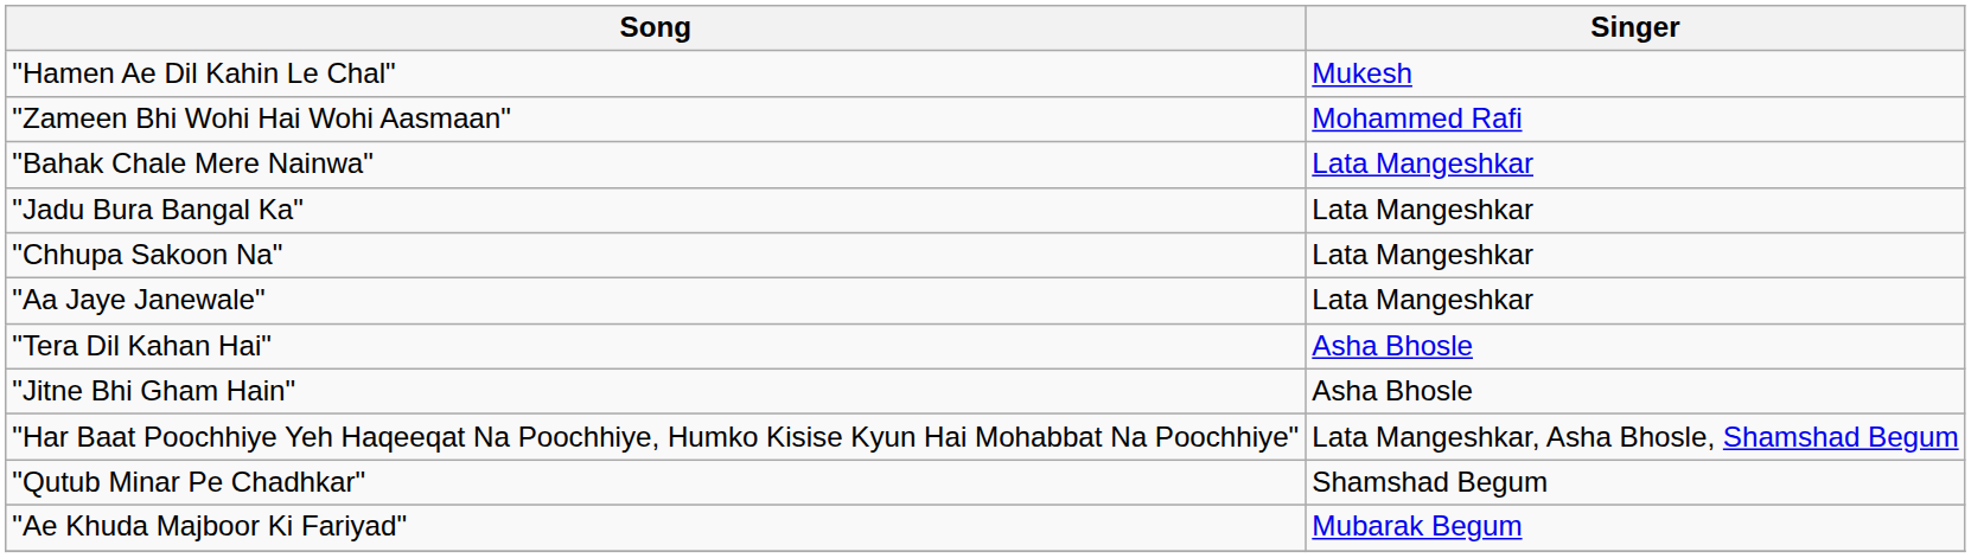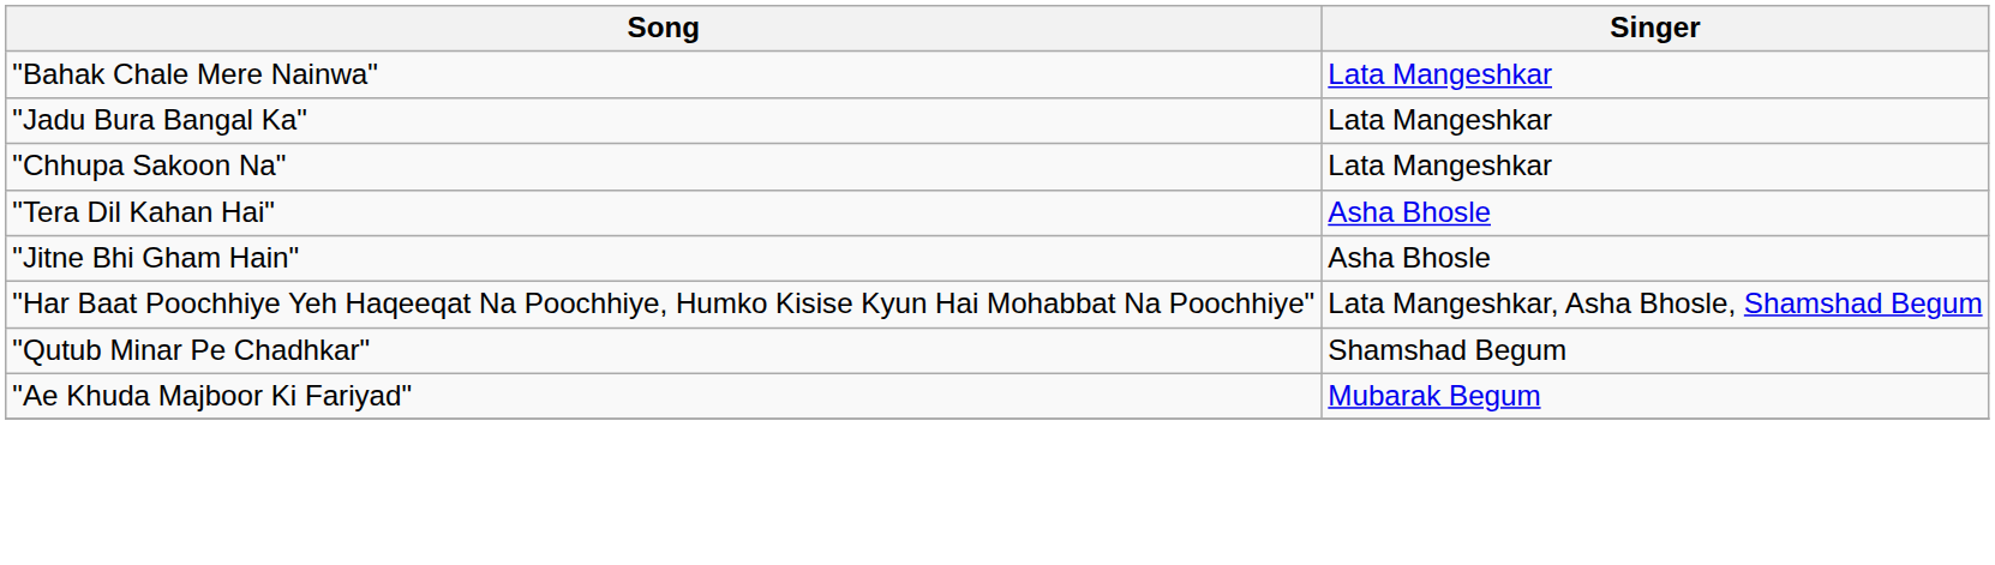 <table class="wikitable">
 <tr>
 <th>Song</th>
 <th>Singer</th>
-</tr>
-<tr>
-<td>"Hamen Ae Dil Kahin Le Chal" </td>
-<td><a href='#'>Mukesh</a></td>
-</tr>
-<tr>
-<td>"Zameen Bhi Wohi Hai Wohi Aasmaan" </td>
-<td><a href='#'>Mohammed Rafi</a></td>
 </tr>
 <tr>
 <td>"Bahak Chale Mere Nainwa" </td>
 <td><a href='#'>Lata Mangeshkar</a></td>
 </tr>
 <tr>
 <td>"Jadu Bura Bangal Ka"</td>
 <td>Lata Mangeshkar</td>
 </tr>
 <tr>
 <td>"Chhupa Sakoon Na"</td>
-<td>Lata Mangeshkar</td>
-</tr>
-<tr>
-<td>"Aa Jaye Janewale" </td>
 <td>Lata Mangeshkar</td>
 </tr>
 <tr>
 <td>"Tera Dil Kahan Hai"</td>
 <td><a href='#'>Asha Bhosle</a></td>
 </tr>
 <tr>
 <td>"Jitne Bhi Gham Hain"</td>
 <td>Asha Bhosle</td>
 </tr>
 <tr>
 <td>"Har Baat Poochhiye Yeh Haqeeqat Na Poochhiye, Humko Kisise Kyun Hai Mohabbat Na Poochhiye"</td>
 <td>Lata Mangeshkar, Asha Bhosle, <a href='#'>Shamshad Begum</a></td>
 </tr>
 <tr>
 <td>"Qutub Minar Pe Chadhkar" </td>
 <td>Shamshad Begum</td>
 </tr>
 <tr>
 <td>"Ae Khuda Majboor Ki Fariyad"</td>
 <td><a href='#'>Mubarak Begum</a></td>
 </tr>
 <tr>
 </tr>
 </table>
